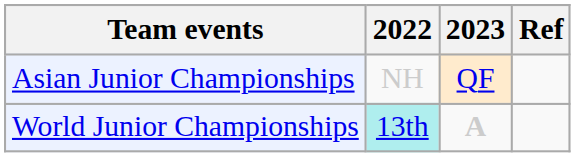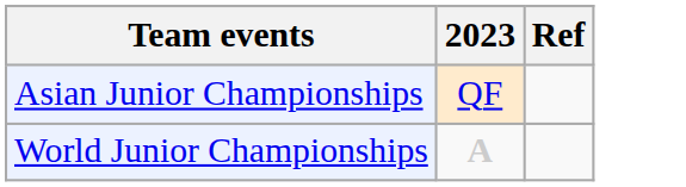 <table class="wikitable" style="font-size: 90%; text-align:center">
 <tr>
 <th>Team events</th>
-<th>2022</th>
 <th>2023</th>
 <th>Ref</th>
 </tr>
 <tr>
 <td bgcolor="#ECF2FF"; align="left"><a href='#'>Asian Junior Championships</a></td>
-<td style=color:#ccc>NH</td>
 <td bgcolor=FFEBCD><a href='#'>QF</a></td>
 <td></td>
 </tr>
 <tr>
 <td bgcolor="#ECF2FF"; align="left"><a href='#'>World Junior Championships</a></td>
-<td bgcolor=AFEEEE><a href='#'>13th</a></td>
 <td style=color:#ccc><strong>A</strong></td>
 <td></td>
 </tr>
 </table>
